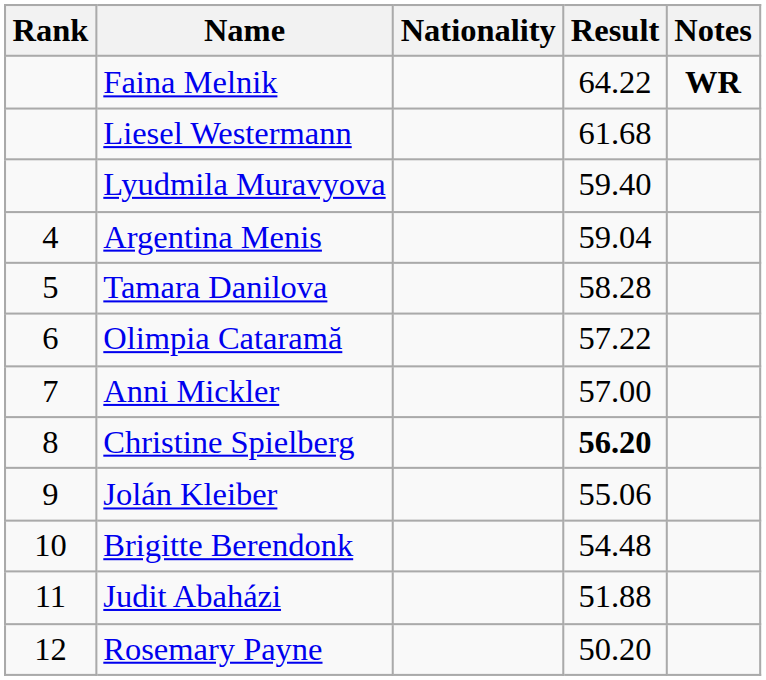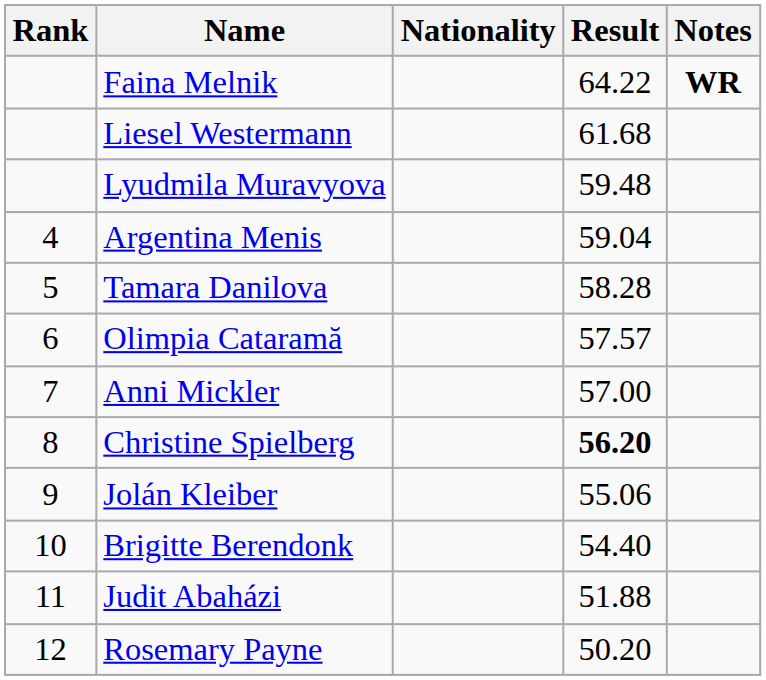 <table class="wikitable sortable" style="text-align:center">
 <tr>
 <th>Rank</th>
 <th>Name</th>
 <th>Nationality</th>
 <th>Result</th>
 <th>Notes</th>
 </tr>
 <tr>
 <td></td>
 <td align=left><a href='#'>Faina Melnik</a></td>
 <td align=left></td>
 <td>64.22</td>
 <td><strong>WR</strong></td>
 </tr>
 <tr>
 <td></td>
 <td align=left><a href='#'>Liesel Westermann</a></td>
 <td align=left></td>
 <td>61.68</td>
 <td></td>
 </tr>
 <tr>
 <td></td>
 <td align=left><a href='#'>Lyudmila Muravyova</a></td>
 <td align=left></td>
-<td>59.40</td>
+<td>59.48</td>
 <td></td>
 </tr>
 <tr>
 <td>4</td>
 <td align=left><a href='#'>Argentina Menis</a></td>
 <td align=left></td>
 <td>59.04</td>
 <td></td>
 </tr>
 <tr>
 <td>5</td>
 <td align=left><a href='#'>Tamara Danilova</a></td>
 <td align=left></td>
 <td>58.28</td>
 <td></td>
 </tr>
 <tr>
 <td>6</td>
 <td align=left><a href='#'>Olimpia Cataramă</a></td>
 <td align=left></td>
-<td>57.22</td>
+<td>57.57</td>
 <td></td>
 </tr>
 <tr>
 <td>7</td>
 <td align=left><a href='#'>Anni Mickler</a></td>
 <td align=left></td>
 <td>57.00</td>
 <td></td>
 </tr>
 <tr>
 <td>8</td>
 <td align=left><a href='#'>Christine Spielberg</a></td>
 <td align=left></td>
 <td><strong>56.20</strong></td>
 <td></td>
 </tr>
 <tr>
 <td>9</td>
 <td align=left><a href='#'>Jolán Kleiber</a></td>
 <td align=left></td>
 <td>55.06</td>
 <td></td>
 </tr>
 <tr>
 <td>10</td>
 <td align=left><a href='#'>Brigitte Berendonk</a></td>
 <td align=left></td>
-<td>54.48</td>
+<td>54.40</td>
 <td></td>
 </tr>
 <tr>
 <td>11</td>
 <td align=left><a href='#'>Judit Abaházi</a></td>
 <td align=left></td>
 <td>51.88</td>
 <td></td>
 </tr>
 <tr>
 <td>12</td>
 <td align=left><a href='#'>Rosemary Payne</a></td>
 <td align=left></td>
 <td>50.20</td>
 <td></td>
 </tr>
 </table>
